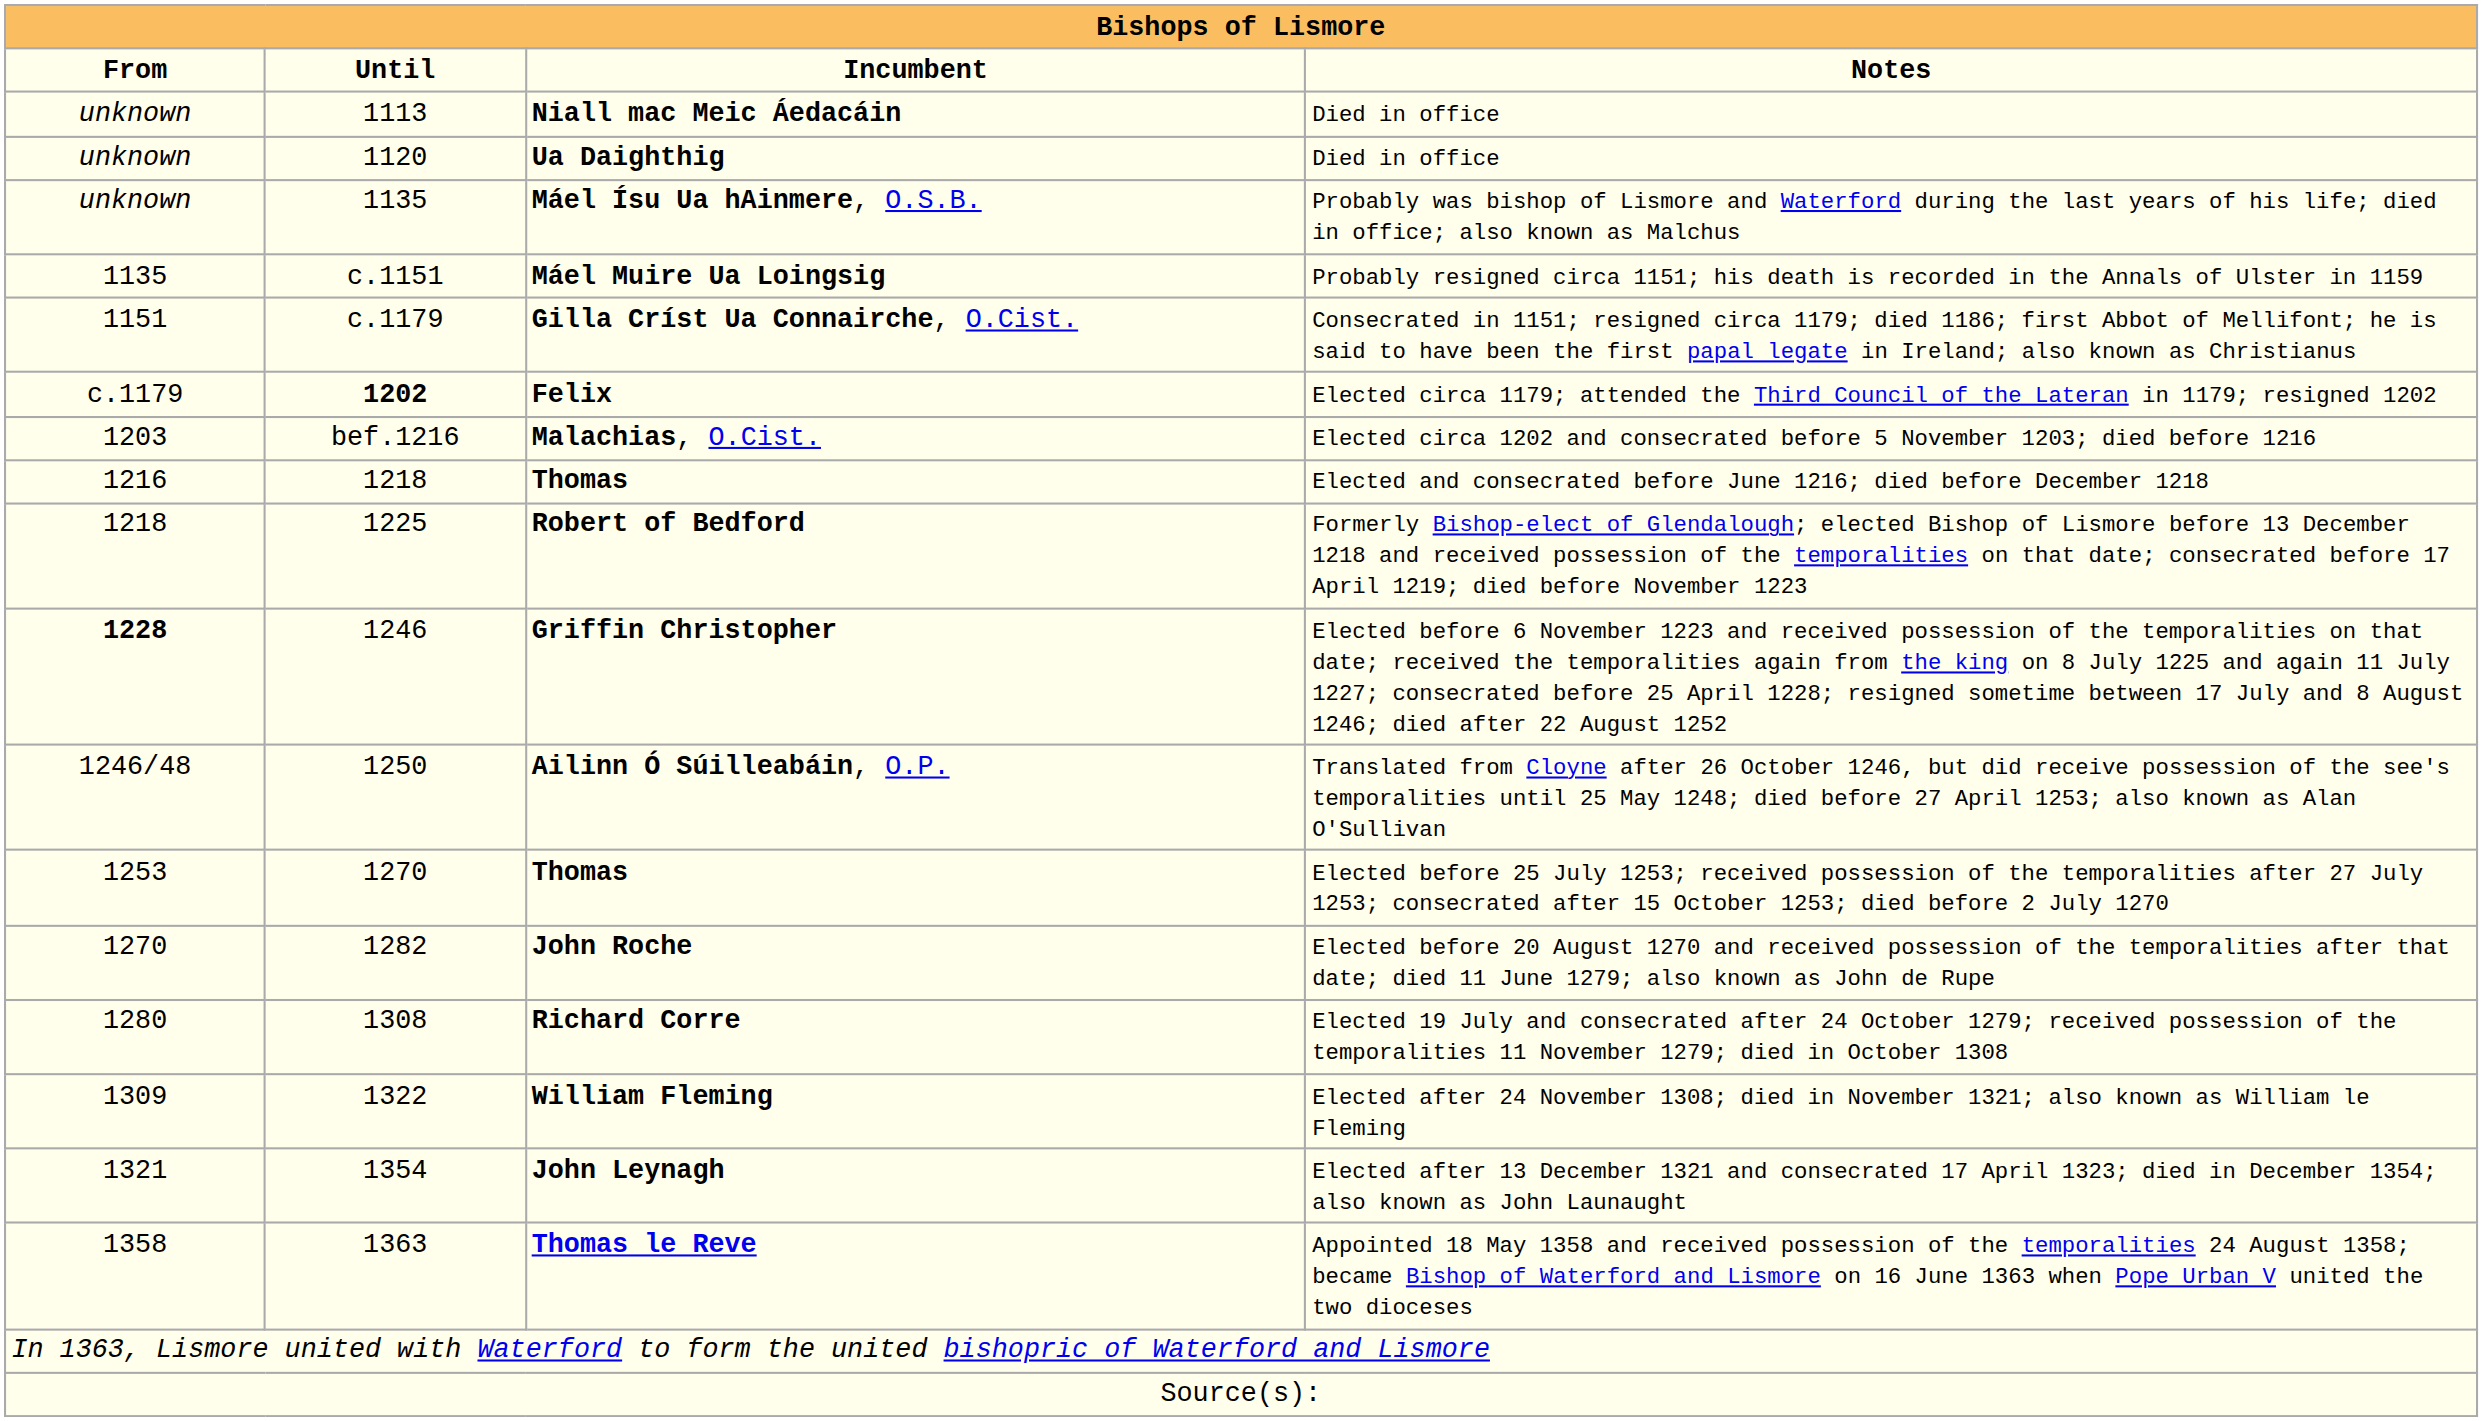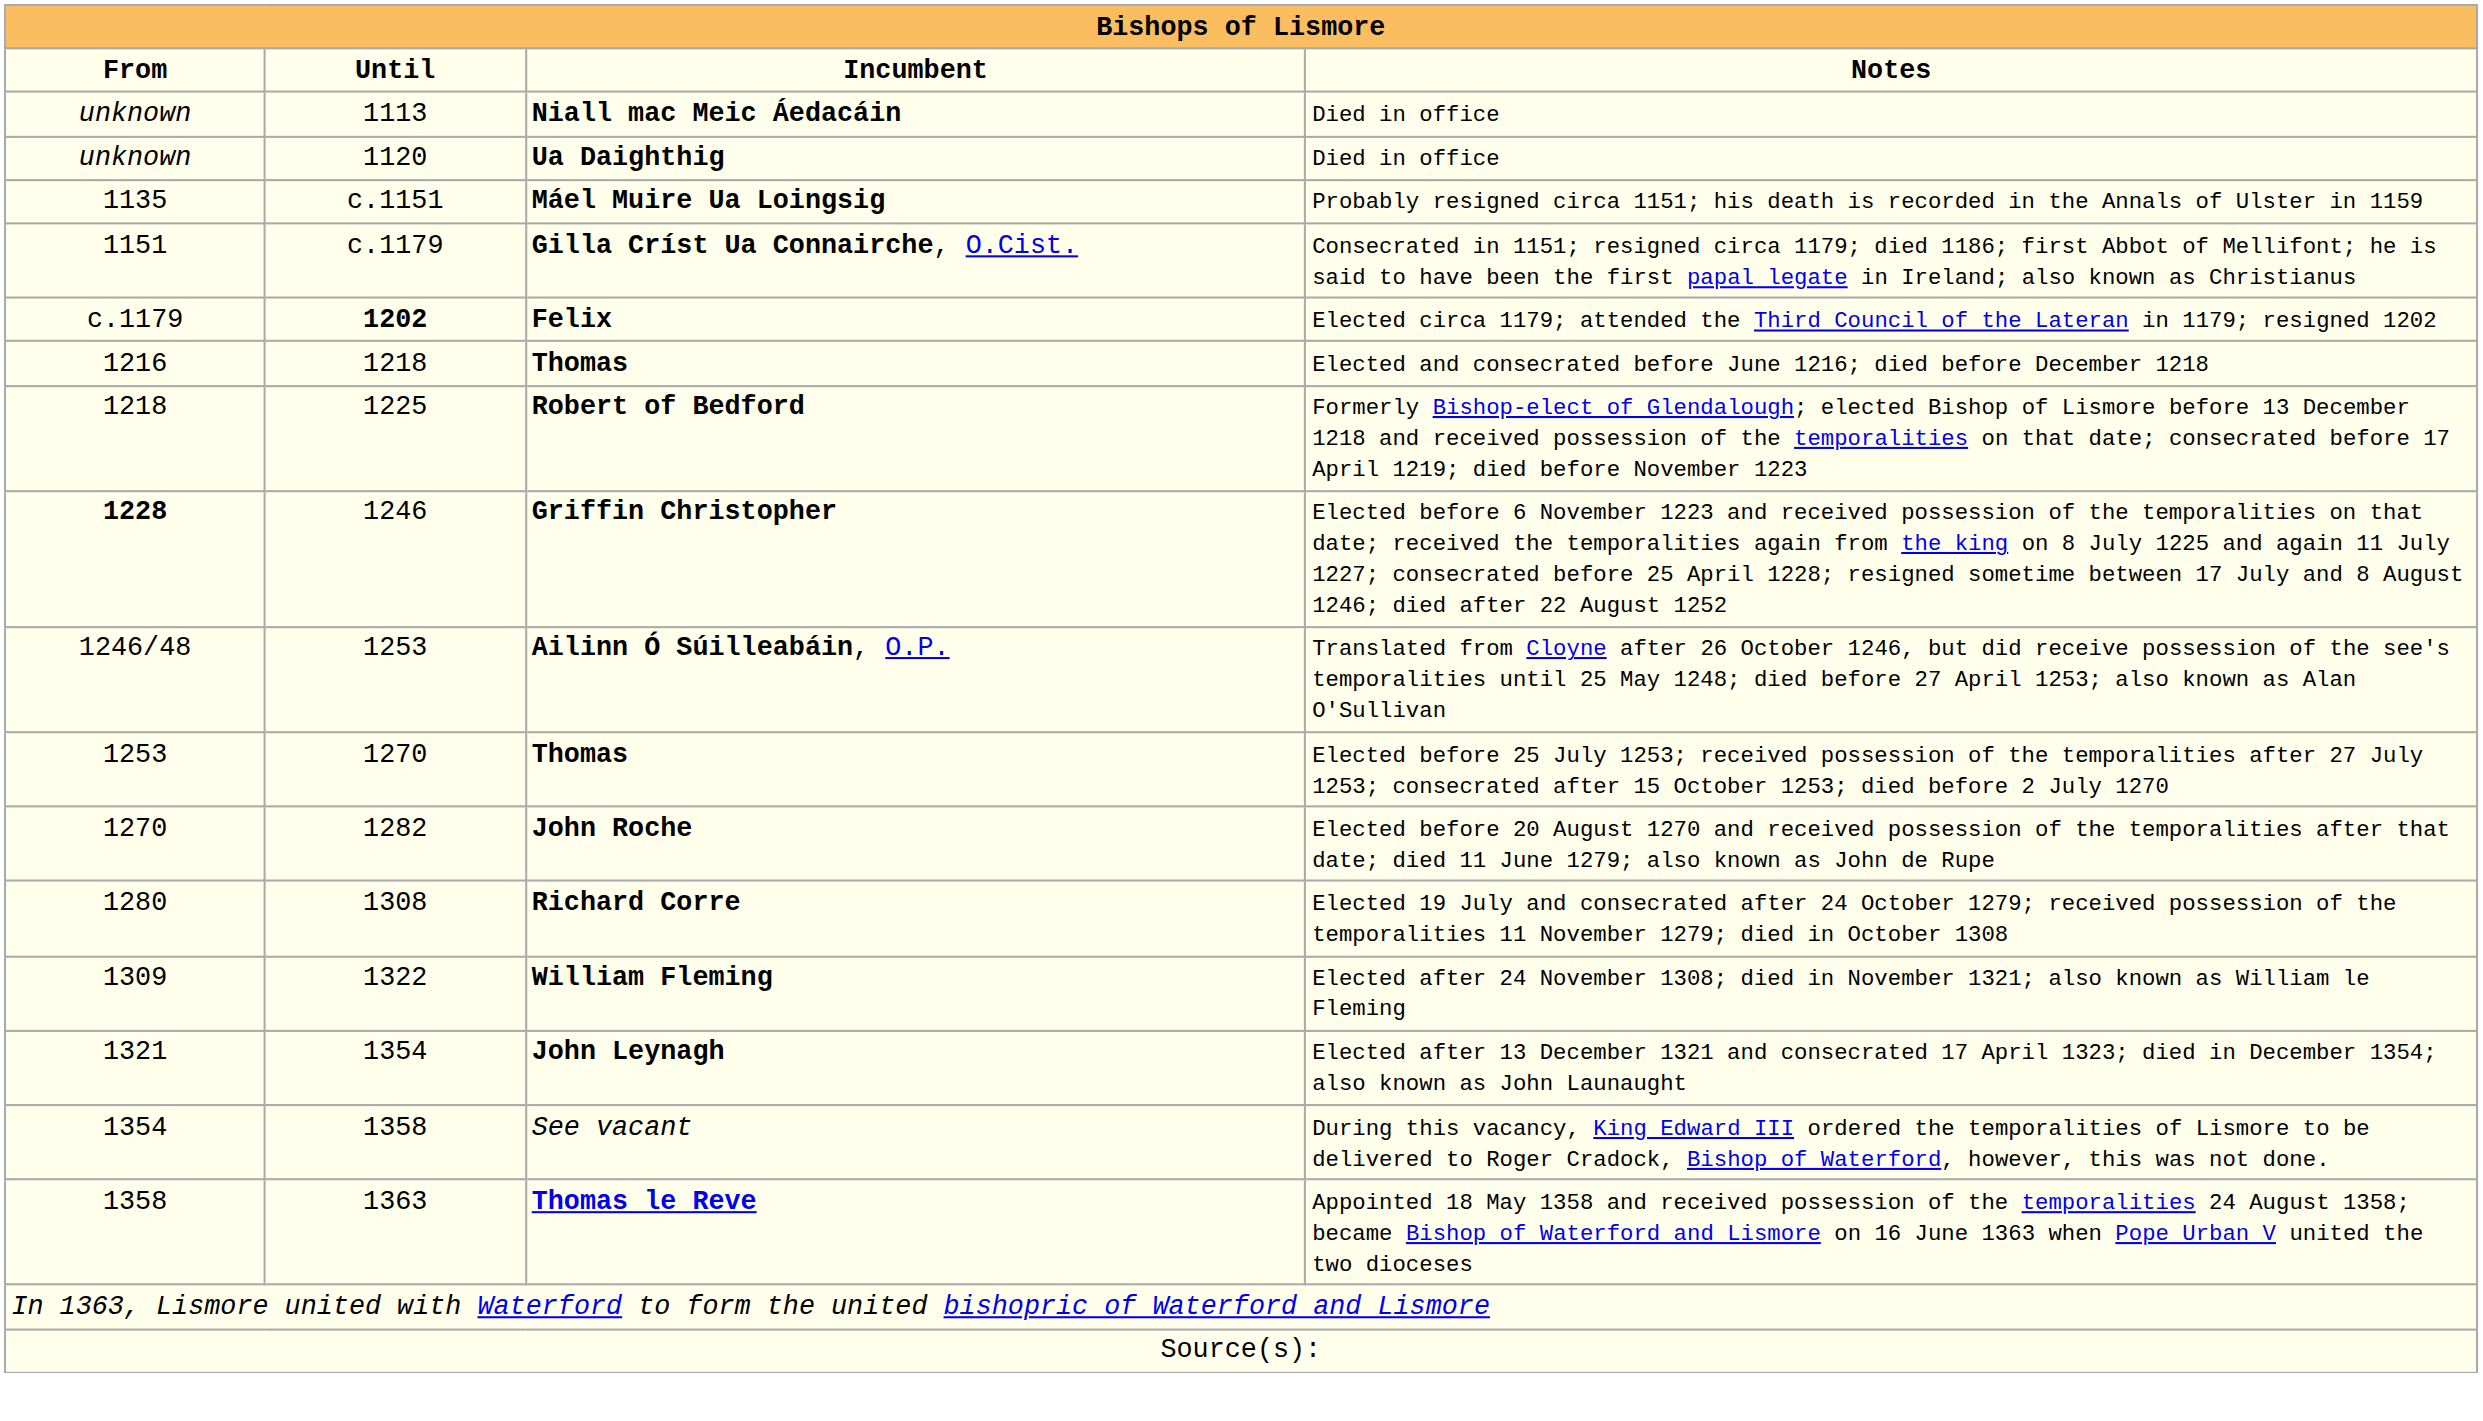 <table class="wikitable" style="width:95%;" border="1" cellpadding="2">
 <tr>
 <th style="background-color:#FABE60" colspan="4">Bishops of Lismore</th>
 </tr>
 <tr align=center>
 <th style="background-color:#ffffec" width="10%">From</th>
 <th style="background-color:#ffffec" width="10%">Until</th>
 <th style="background-color:#ffffec" width="30%">Incumbent</th>
 <th style="background-color:#ffffec" width="45%">Notes</th>
 </tr>
 <tr valign=top bgcolor="#ffffec">
 <td align=center><em>unknown</em></td>
 <td align=center>1113</td>
 <td><strong>Niall mac Meic Áedacáin</strong></td>
 <td><small>Died in office</small></td>
 </tr>
 <tr valign=top bgcolor="#ffffec">
 <td align=center><em>unknown</em></td>
 <td align=center>1120</td>
 <td><strong>Ua Daighthig</strong></td>
 <td><small>Died in office</small></td>
 </tr>
 <tr valign=top bgcolor="#ffffec">
-<td align=center><em>unknown</em></td>
-<td align=center>1135</td>
-<td><strong>Máel Ísu Ua hAinmere</strong>, <a href='#'>O.S.B.</a></td>
-<td><small>Probably was bishop of Lismore and <a href='#'>Waterford</a> during the last years of his life; died in office; also known as Malchus</small></td>
-</tr>
-<tr valign=top bgcolor="#ffffec">
 <td align=center>1135</td>
 <td align=center>c.1151</td>
 <td><strong>Máel Muire Ua Loingsig</strong></td>
 <td><small>Probably resigned circa 1151; his death is recorded in the Annals of Ulster in 1159</small></td>
 </tr>
 <tr valign=top bgcolor="#ffffec">
 <td align=center>1151</td>
 <td align=center>c.1179</td>
 <td><strong>Gilla Críst Ua Connairche</strong>, <a href='#'>O.Cist.</a></td>
 <td><small>Consecrated in 1151; resigned circa 1179; died 1186; first Abbot of Mellifont; he is said to have been the first <a href='#'>papal legate</a> in Ireland; also known as Christianus</small></td>
 </tr>
 <tr valign=top bgcolor="#ffffec">
 <td align=center>c.1179</td>
 <td align=center><strong>1202</strong></td>
 <td><strong>Felix</strong></td>
 <td><small>Elected circa 1179; attended the <a href='#'>Third Council of the Lateran</a> in 1179; resigned 1202</small></td>
-</tr>
-<tr valign=top bgcolor="#ffffec">
-<td align=center>1203</td>
-<td align=center>bef.1216</td>
-<td><strong>Malachias</strong>, <a href='#'>O.Cist.</a></td>
-<td><small>Elected circa 1202 and consecrated before 5 November 1203; died before 1216</small></td>
 </tr>
 <tr valign=top bgcolor="#ffffec">
 <td align=center>1216</td>
 <td align=center>1218</td>
 <td><strong>Thomas</strong></td>
 <td><small>Elected and consecrated before June 1216; died before December 1218</small></td>
 </tr>
 <tr valign=top bgcolor="#ffffec">
 <td align=center>1218</td>
 <td align=center>1225</td>
 <td><strong>Robert of Bedford</strong></td>
 <td><small>Formerly <a href='#'>Bishop-elect of Glendalough</a>; elected Bishop of Lismore before 13 December 1218 and received possession of the <a href='#'>temporalities</a> on that date; consecrated before 17 April 1219; died before November 1223</small></td>
 </tr>
 <tr valign=top bgcolor="#ffffec">
 <td align=center><strong>1228</strong></td>
 <td align=center>1246</td>
 <td><strong>Griffin Christopher</strong></td>
 <td><small>Elected before 6 November 1223 and received possession of the temporalities on that date; received the temporalities again from <a href='#'>the king</a> on 8 July 1225 and again 11 July 1227; consecrated before 25 April 1228; resigned sometime between 17 July and 8 August 1246; died after 22 August 1252</small></td>
 </tr>
 <tr valign=top bgcolor="#ffffec">
 <td align=center>1246/48</td>
-<td align=center>1250</td>
+<td align=center>1253</td>
 <td><strong>Ailinn Ó Súilleabáin</strong>, <a href='#'>O.P.</a></td>
 <td><small>Translated from <a href='#'>Cloyne</a> after 26 October 1246, but did receive possession of the see's temporalities until 25 May 1248; died before 27 April 1253; also known as Alan O'Sullivan</small></td>
 </tr>
 <tr valign=top bgcolor="#ffffec">
 <td align=center>1253</td>
 <td align=center>1270</td>
 <td><strong>Thomas</strong></td>
 <td><small>Elected before 25 July 1253; received possession of the temporalities after 27 July 1253; consecrated after 15 October 1253; died before 2 July 1270</small></td>
 </tr>
 <tr valign=top bgcolor="#ffffec">
 <td align=center>1270</td>
 <td align=center>1282</td>
 <td><strong>John Roche</strong></td>
 <td><small>Elected before 20 August 1270 and received possession of the temporalities after that date; died 11 June 1279; also known as John de Rupe</small></td>
 </tr>
 <tr valign=top bgcolor="#ffffec">
 <td align=center>1280</td>
 <td align=center>1308</td>
 <td><strong>Richard Corre</strong></td>
 <td><small>Elected 19 July and consecrated after 24 October 1279; received possession of the temporalities 11 November 1279; died in October 1308</small></td>
 </tr>
 <tr valign=top bgcolor="#ffffec">
 <td align=center>1309</td>
 <td align=center>1322</td>
 <td><strong>William Fleming</strong></td>
 <td><small>Elected after 24 November 1308; died in November 1321; also known as William le Fleming</small></td>
 </tr>
 <tr valign=top bgcolor="#ffffec">
 <td align=center>1321</td>
 <td align=center>1354</td>
 <td><strong>John Leynagh</strong></td>
 <td><small>Elected after 13 December 1321 and consecrated 17 April 1323; died in December 1354; also known as John Launaught</small></td>
 </tr>
 <tr valign=top bgcolor="#ffffec">
+<td align=center>1354</td>
+<td align=center>1358</td>
+<td><em>See vacant</em></td>
+<td><small>During this vacancy, <a href='#'>King Edward III</a> ordered the temporalities of Lismore to be delivered to Roger Cradock, <a href='#'>Bishop of Waterford</a>, however, this was not done.</small></td>
+</tr>
+<tr valign=top bgcolor="#ffffec">
 <td align=center>1358</td>
 <td align=center>1363</td>
 <td><strong><a href='#'>Thomas le Reve</a></strong></td>
 <td><small>Appointed 18 May 1358 and received possession of the <a href='#'>temporalities</a> 24 August 1358; became <a href='#'>Bishop of Waterford and Lismore</a> on 16 June 1363 when <a href='#'>Pope Urban V</a> united the two dioceses</small></td>
 </tr>
 <tr valign=top bgcolor="#ffffec">
 <td colspan=4><em>In 1363, Lismore united with <a href='#'>Waterford</a> to form the united <a href='#'>bishopric of Waterford and Lismore</a></em></td>
 </tr>
 <tr valign=top bgcolor="#ffffec">
 <td align=center colspan="4">Source(s):</td>
 </tr>
 </table>
